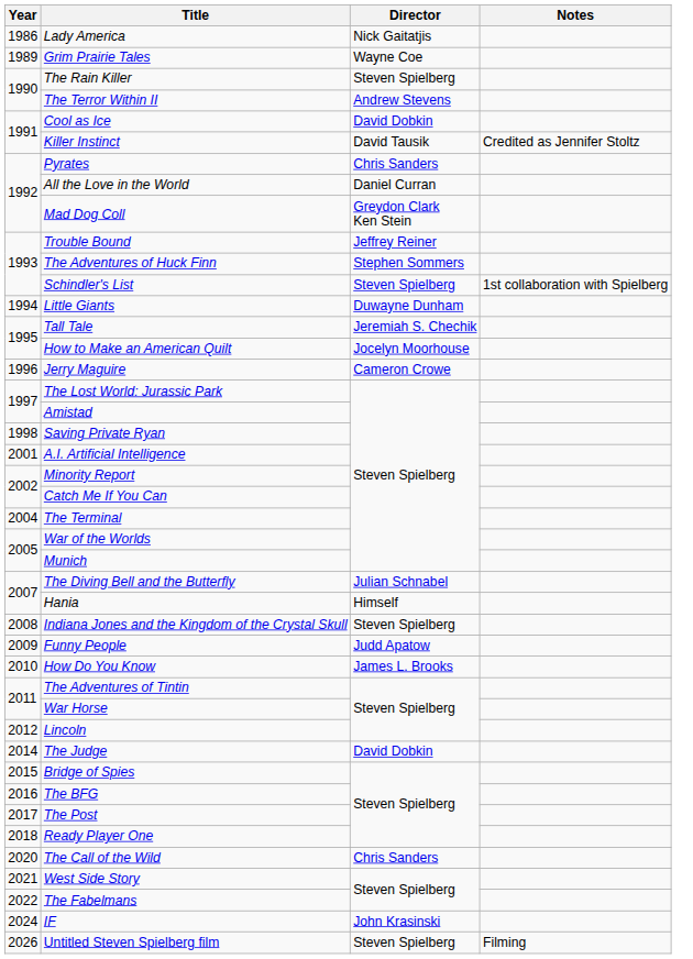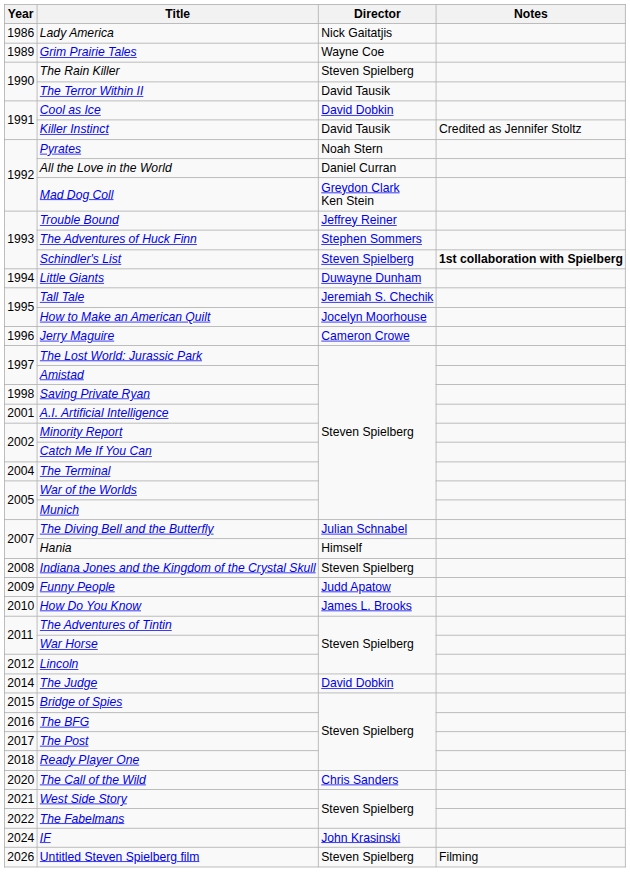 <table class="wikitable">
 <tr>
 <th>Year</th>
 <th>Title</th>
 <th>Director</th>
 <th>Notes</th>
 </tr>
 <tr>
 <td>1986</td>
 <td><em>Lady America</em></td>
 <td>Nick Gaitatjis</td>
 <td></td>
 </tr>
 <tr>
 <td>1989</td>
 <td><em><a href='#'>Grim Prairie Tales</a></em></td>
 <td>Wayne Coe</td>
 <td></td>
 </tr>
 <tr>
 <td rowspan=2>1990</td>
 <td><em>The Rain Killer</em></td>
 <td>Steven Spielberg</td>
 <td></td>
 </tr>
 <tr>
 <td><em><a href='#'>The Terror Within II</a></em></td>
-<td><a href='#'>Andrew Stevens</a></td>
+<td>David Tausik</td>
 <td></td>
 </tr>
 <tr>
 <td rowspan=2>1991</td>
 <td><em><a href='#'>Cool as Ice</a></em></td>
 <td><a href='#'>David Dobkin</a></td>
 <td></td>
 </tr>
 <tr>
 <td><em><a href='#'>Killer Instinct</a></em></td>
 <td>David Tausik</td>
 <td>Credited as Jennifer Stoltz</td>
 </tr>
 <tr>
 <td rowspan=3>1992</td>
 <td><em><a href='#'>Pyrates</a></em></td>
-<td><a href='#'>Chris Sanders</a></td>
+<td>Noah Stern</td>
 <td></td>
 </tr>
 <tr>
 <td><em>All the Love in the World</em></td>
 <td>Daniel Curran</td>
 <td></td>
 </tr>
 <tr>
 <td><em><a href='#'>Mad Dog Coll</a></em></td>
 <td><a href='#'>Greydon Clark</a><br>Ken Stein</td>
 <td></td>
 </tr>
 <tr>
 <td rowspan=3>1993</td>
 <td><em><a href='#'>Trouble Bound</a></em></td>
 <td><a href='#'>Jeffrey Reiner</a></td>
 <td></td>
 </tr>
 <tr>
 <td><em><a href='#'>The Adventures of Huck Finn</a></em></td>
 <td><a href='#'>Stephen Sommers</a></td>
 <td></td>
 </tr>
 <tr>
 <td><em><a href='#'>Schindler's List</a></em></td>
 <td><a href='#'>Steven Spielberg</a></td>
-<td>1st collaboration with Spielberg</td>
+<td><strong>1st collaboration with Spielberg</strong></td>
 </tr>
 <tr>
 <td>1994</td>
 <td><em><a href='#'>Little Giants</a></em></td>
 <td><a href='#'>Duwayne Dunham</a></td>
 <td></td>
 </tr>
 <tr>
 <td rowspan=2>1995</td>
 <td><em><a href='#'>Tall Tale</a></em></td>
 <td><a href='#'>Jeremiah S. Chechik</a></td>
 <td></td>
 </tr>
 <tr>
 <td><em><a href='#'>How to Make an American Quilt</a></em></td>
 <td><a href='#'>Jocelyn Moorhouse</a></td>
 <td></td>
 </tr>
 <tr>
 <td>1996</td>
 <td><em><a href='#'>Jerry Maguire</a></em></td>
 <td><a href='#'>Cameron Crowe</a></td>
 <td></td>
 </tr>
 <tr>
 <td rowspan=2>1997</td>
 <td><em><a href='#'>The Lost World: Jurassic Park</a></em></td>
 <td rowspan=9>Steven Spielberg</td>
 <td></td>
 </tr>
 <tr>
 <td><em><a href='#'>Amistad</a></em></td>
 <td></td>
 </tr>
 <tr>
 <td>1998</td>
 <td><em><a href='#'>Saving Private Ryan</a></em></td>
 <td></td>
 </tr>
 <tr>
 <td>2001</td>
 <td><em><a href='#'>A.I. Artificial Intelligence</a></em></td>
 <td></td>
 </tr>
 <tr>
 <td rowspan=2>2002</td>
 <td><em><a href='#'>Minority Report</a></em></td>
 <td></td>
 </tr>
 <tr>
 <td><em><a href='#'>Catch Me If You Can</a></em></td>
 <td></td>
 </tr>
 <tr>
 <td>2004</td>
 <td><em><a href='#'>The Terminal</a></em></td>
 <td></td>
 </tr>
 <tr>
 <td rowspan=2>2005</td>
 <td><em><a href='#'>War of the Worlds</a></em></td>
 <td></td>
 </tr>
 <tr>
 <td><em><a href='#'>Munich</a></em></td>
 <td></td>
 </tr>
 <tr>
 <td rowspan=2>2007</td>
 <td><em><a href='#'>The Diving Bell and the Butterfly</a></em></td>
 <td><a href='#'>Julian Schnabel</a></td>
 <td></td>
 </tr>
 <tr>
 <td><em>Hania</em></td>
 <td>Himself</td>
 <td></td>
 </tr>
 <tr>
 <td>2008</td>
 <td><em><a href='#'>Indiana Jones and the Kingdom of the Crystal Skull</a></em></td>
 <td>Steven Spielberg</td>
 <td></td>
 </tr>
 <tr>
 <td>2009</td>
 <td><em><a href='#'>Funny People</a></em></td>
 <td><a href='#'>Judd Apatow</a></td>
 <td></td>
 </tr>
 <tr>
 <td>2010</td>
 <td><em><a href='#'>How Do You Know</a></em></td>
 <td><a href='#'>James L. Brooks</a></td>
 <td></td>
 </tr>
 <tr>
 <td rowspan=2>2011</td>
 <td><em><a href='#'>The Adventures of Tintin</a></em></td>
 <td rowspan=3>Steven Spielberg</td>
 <td></td>
 </tr>
 <tr>
 <td><em><a href='#'>War Horse</a></em></td>
 <td></td>
 </tr>
 <tr>
 <td>2012</td>
 <td><em><a href='#'>Lincoln</a></em></td>
 <td></td>
 </tr>
 <tr>
 <td>2014</td>
 <td><em><a href='#'>The Judge</a></em></td>
 <td><a href='#'>David Dobkin</a></td>
 <td></td>
 </tr>
 <tr>
 <td>2015</td>
 <td><em><a href='#'>Bridge of Spies</a></em></td>
 <td rowspan=4>Steven Spielberg</td>
 <td></td>
 </tr>
 <tr>
 <td>2016</td>
 <td><em><a href='#'>The BFG</a></em></td>
 <td></td>
 </tr>
 <tr>
 <td>2017</td>
 <td><em><a href='#'>The Post</a></em></td>
 <td></td>
 </tr>
 <tr>
 <td>2018</td>
 <td><em><a href='#'>Ready Player One</a></em></td>
 <td></td>
 </tr>
 <tr>
 <td>2020</td>
 <td><em><a href='#'>The Call of the Wild</a></em></td>
 <td><a href='#'>Chris Sanders</a></td>
 <td></td>
 </tr>
 <tr>
 <td>2021</td>
 <td><em><a href='#'>West Side Story</a></em></td>
 <td rowspan=2>Steven Spielberg</td>
 <td></td>
 </tr>
 <tr>
 <td>2022</td>
 <td><em><a href='#'>The Fabelmans</a></em></td>
 <td></td>
 </tr>
 <tr>
 <td>2024</td>
 <td><em><a href='#'>IF</a></em></td>
 <td><a href='#'>John Krasinski</a></td>
 <td></td>
 </tr>
 <tr>
 <td>2026</td>
 <td><a href='#'>Untitled Steven Spielberg film</a></td>
 <td>Steven Spielberg</td>
 <td>Filming</td>
 </tr>
 </table>
